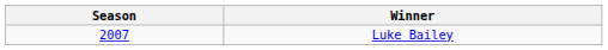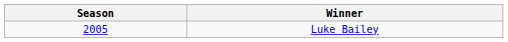 <table class="wikitable" width="50%" style="text-align: center;">
 <tr>
 <th>Season</th>
 <th>Winner</th>
 </tr>
 <tr>
-<td><a href='#'>2007</a></td>
+<td><a href='#'>2005</a></td>
 <td><a href='#'>Luke Bailey</a></td>
 </tr>
 </table>
